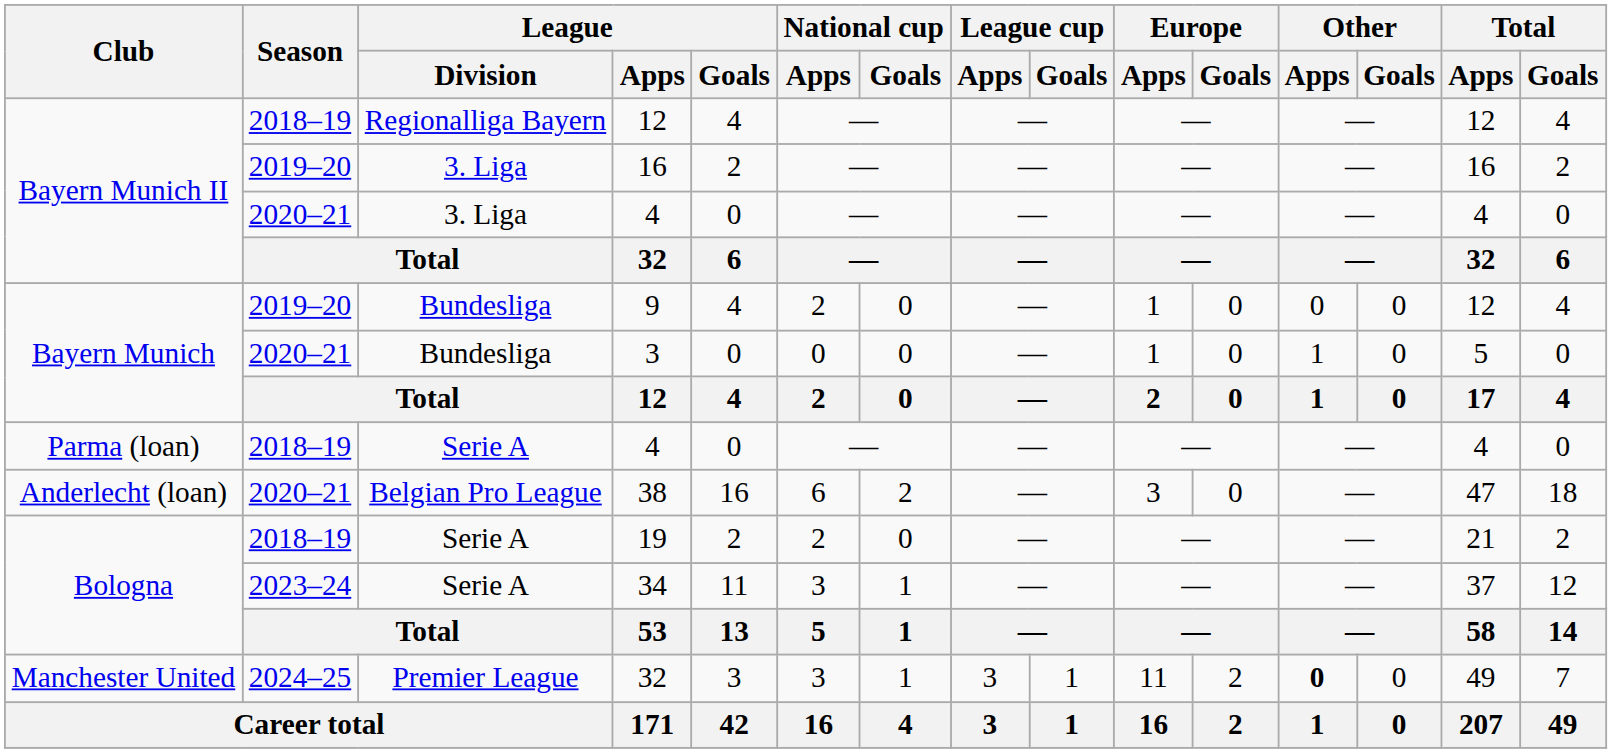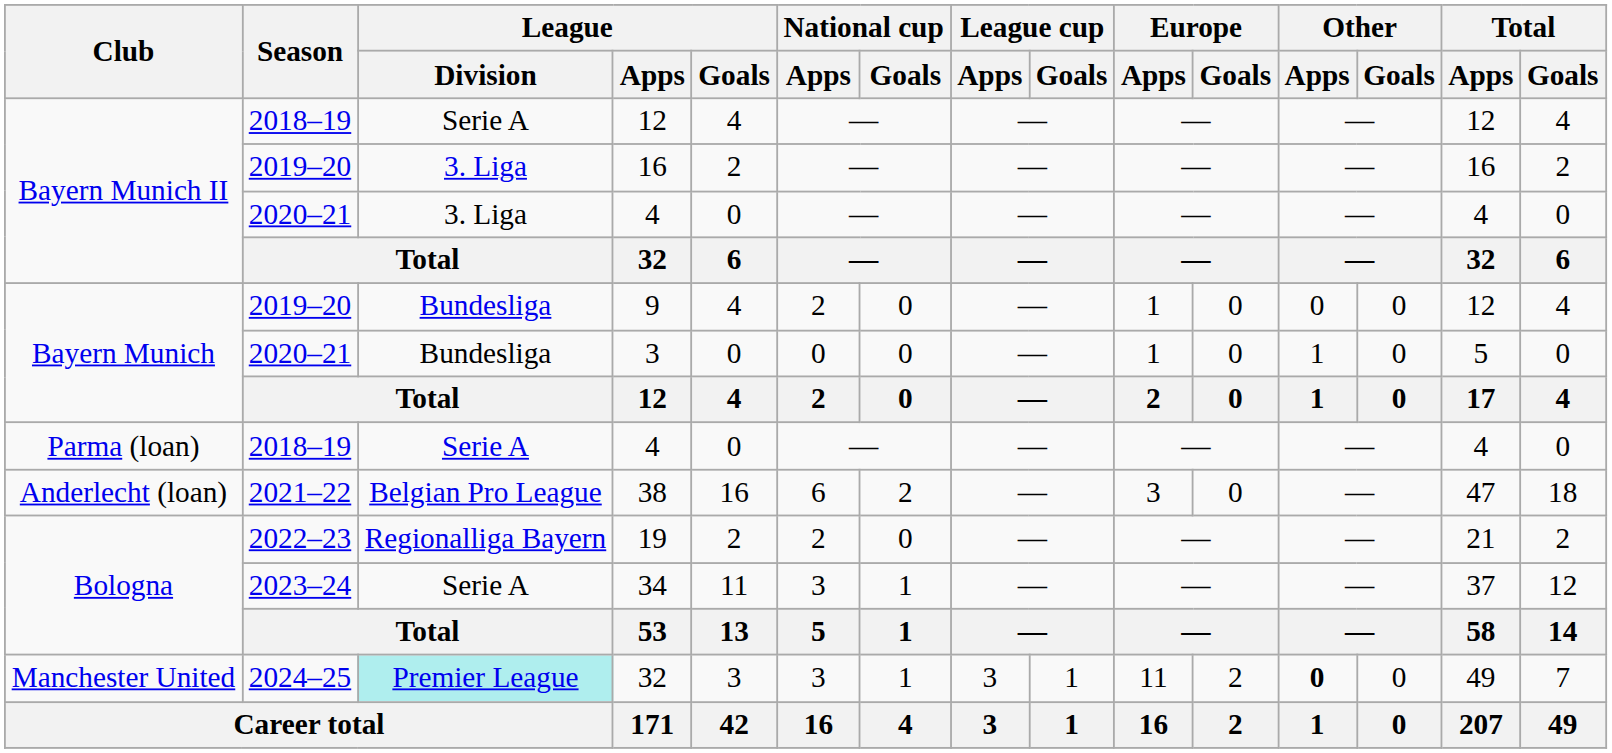 <table class="wikitable" style="text-align:center">
 <tr>
 <th rowspan="2">Club</th>
 <th rowspan="2">Season</th>
 <th colspan="3">League</th>
 <th colspan="2">National cup</th>
 <th colspan="2">League cup</th>
 <th colspan="2">Europe</th>
 <th colspan="2">Other</th>
 <th colspan="2">Total</th>
 </tr>
 <tr>
 <th>Division</th>
 <th>Apps</th>
 <th>Goals</th>
 <th>Apps</th>
 <th>Goals</th>
 <th>Apps</th>
 <th>Goals</th>
 <th>Apps</th>
 <th>Goals</th>
 <th>Apps</th>
 <th>Goals</th>
 <th>Apps</th>
 <th>Goals</th>
 </tr>
 <tr>
 <td rowspan="4"><a href='#'>Bayern Munich II</a></td>
 <td><a href='#'>2018–19</a></td>
-<td><a href='#'>Regionalliga Bayern</a></td>
+<td>Serie A</td>
 <td>12</td>
 <td>4</td>
 <td colspan="2">—</td>
 <td colspan="2">—</td>
 <td colspan="2">—</td>
 <td colspan="2">—</td>
 <td>12</td>
 <td>4</td>
 </tr>
 <tr>
 <td><a href='#'>2019–20</a></td>
 <td><a href='#'>3. Liga</a></td>
 <td>16</td>
 <td>2</td>
 <td colspan="2">—</td>
 <td colspan="2">—</td>
 <td colspan="2">—</td>
 <td colspan="2">—</td>
 <td>16</td>
 <td>2</td>
 </tr>
 <tr>
 <td><a href='#'>2020–21</a></td>
 <td>3. Liga</td>
 <td>4</td>
 <td>0</td>
 <td colspan="2">—</td>
 <td colspan="2">—</td>
 <td colspan="2">—</td>
 <td colspan="2">—</td>
 <td>4</td>
 <td>0</td>
 </tr>
 <tr>
 <th colspan="2">Total</th>
 <th>32</th>
 <th>6</th>
 <th colspan="2">—</th>
 <th colspan="2">—</th>
 <th colspan="2">—</th>
 <th colspan="2">—</th>
 <th>32</th>
 <th>6</th>
 </tr>
 <tr>
 <td rowspan="3"><a href='#'>Bayern Munich</a></td>
 <td><a href='#'>2019–20</a></td>
 <td><a href='#'>Bundesliga</a></td>
 <td>9</td>
 <td>4</td>
 <td>2</td>
 <td>0</td>
 <td colspan="2">—</td>
 <td>1</td>
 <td>0</td>
 <td>0</td>
 <td>0</td>
 <td>12</td>
 <td>4</td>
 </tr>
 <tr>
 <td><a href='#'>2020–21</a></td>
 <td>Bundesliga</td>
 <td>3</td>
 <td>0</td>
 <td>0</td>
 <td>0</td>
 <td colspan="2">—</td>
 <td>1</td>
 <td>0</td>
 <td>1</td>
 <td>0</td>
 <td>5</td>
 <td>0</td>
 </tr>
 <tr>
 <th colspan="2">Total</th>
 <th>12</th>
 <th>4</th>
 <th>2</th>
 <th>0</th>
 <th colspan="2">—</th>
 <th>2</th>
 <th>0</th>
 <th>1</th>
 <th>0</th>
 <th>17</th>
 <th>4</th>
 </tr>
 <tr>
 <td><a href='#'>Parma</a> (loan)</td>
 <td><a href='#'>2018–19</a></td>
 <td><a href='#'>Serie A</a></td>
 <td>4</td>
 <td>0</td>
 <td colspan="2">—</td>
 <td colspan="2">—</td>
 <td colspan="2">—</td>
 <td colspan="2">—</td>
 <td>4</td>
 <td>0</td>
 </tr>
 <tr>
 <td><a href='#'>Anderlecht</a> (loan)</td>
-<td><a href='#'>2020–21</a></td>
+<td><a href='#'>2021–22</a></td>
 <td><a href='#'>Belgian Pro League</a></td>
 <td>38</td>
 <td>16</td>
 <td>6</td>
 <td>2</td>
 <td colspan="2">—</td>
 <td>3</td>
 <td>0</td>
 <td colspan="2">—</td>
 <td>47</td>
 <td>18</td>
 </tr>
 <tr>
 <td rowspan="3"><a href='#'>Bologna</a></td>
-<td><a href='#'>2018–19</a></td>
-<td>Serie A</td>
+<td><a href='#'>2022–23</a></td>
+<td><a href='#'>Regionalliga Bayern</a></td>
 <td>19</td>
 <td>2</td>
 <td>2</td>
 <td>0</td>
 <td colspan="2">—</td>
 <td colspan="2">—</td>
 <td colspan="2">—</td>
 <td>21</td>
 <td>2</td>
 </tr>
 <tr>
 <td><a href='#'>2023–24</a></td>
 <td>Serie A</td>
 <td>34</td>
 <td>11</td>
 <td>3</td>
 <td>1</td>
 <td colspan="2">—</td>
 <td colspan="2">—</td>
 <td colspan="2">—</td>
 <td>37</td>
 <td>12</td>
 </tr>
 <tr>
 <th colspan="2">Total</th>
 <th>53</th>
 <th>13</th>
 <th>5</th>
 <th>1</th>
 <th colspan="2">—</th>
 <th colspan="2">—</th>
 <th colspan="2">—</th>
 <th>58</th>
 <th>14</th>
 </tr>
 <tr>
 <td><a href='#'>Manchester United</a></td>
 <td><a href='#'>2024–25</a></td>
-<td><a href='#'>Premier League</a></td>
+<td style="background: paleturquoise;"><a href='#'>Premier League</a></td>
 <td>32</td>
 <td>3</td>
 <td>3</td>
 <td>1</td>
 <td>3</td>
 <td>1</td>
 <td>11</td>
 <td>2</td>
 <td><strong>0</strong></td>
 <td>0</td>
 <td>49</td>
 <td>7</td>
 </tr>
 <tr>
 <th colspan="3">Career total</th>
 <th>171</th>
 <th>42</th>
 <th>16</th>
 <th>4</th>
 <th>3</th>
 <th>1</th>
 <th>16</th>
 <th>2</th>
 <th>1</th>
 <th>0</th>
 <th>207</th>
 <th>49</th>
 </tr>
 </table>
